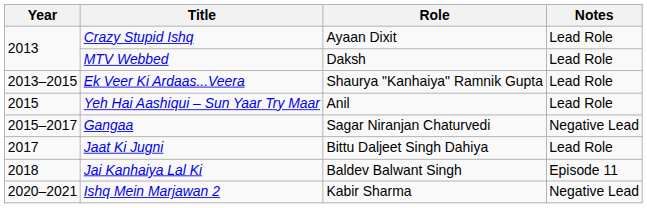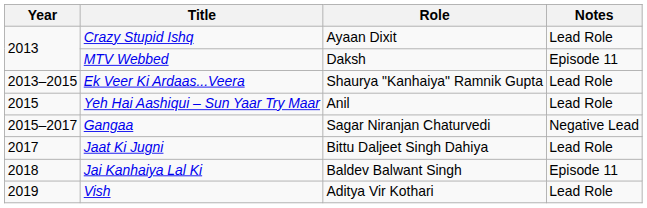 <table class="wikitable" style="text-align:left">
 <tr>
 <th>Year</th>
 <th>Title</th>
 <th>Role</th>
 <th>Notes</th>
 </tr>
 <tr>
 <td rowspan="2">2013</td>
 <td><em><a href='#'>Crazy Stupid Ishq</a></em></td>
 <td>Ayaan Dixit</td>
 <td>Lead Role</td>
 </tr>
 <tr>
 <td><em><a href='#'>MTV Webbed</a></em></td>
 <td>Daksh</td>
-<td>Lead Role</td>
+<td>Episode 11</td>
 </tr>
 <tr>
 <td>2013–2015</td>
 <td><em><a href='#'>Ek Veer Ki Ardaas...Veera</a></em></td>
 <td>Shaurya "Kanhaiya" Ramnik Gupta</td>
 <td>Lead Role</td>
 </tr>
 <tr>
 <td>2015</td>
 <td><em><a href='#'>Yeh Hai Aashiqui – Sun Yaar Try Maar</a></em></td>
 <td>Anil</td>
 <td>Lead Role</td>
 </tr>
 <tr>
 <td>2015–2017</td>
 <td><em><a href='#'>Gangaa</a></em></td>
 <td>Sagar Niranjan Chaturvedi</td>
 <td>Negative Lead</td>
 </tr>
 <tr>
 <td>2017</td>
 <td><em><a href='#'>Jaat Ki Jugni</a></em></td>
 <td>Bittu Daljeet Singh Dahiya</td>
 <td>Lead Role</td>
 </tr>
 <tr>
 <td>2018</td>
 <td><em><a href='#'>Jai Kanhaiya Lal Ki</a></em></td>
 <td>Baldev Balwant Singh</td>
 <td>Episode 11</td>
 </tr>
 <tr>
-<td>2020–2021</td>
-<td><em><a href='#'>Ishq Mein Marjawan 2</a></em></td>
-<td>Kabir Sharma</td>
-<td>Negative Lead</td>
+<td>2019</td>
+<td><em><a href='#'>Vish</a></em></td>
+<td>Aditya Vir Kothari</td>
+<td>Lead Role</td>
 </tr>
 </table>
